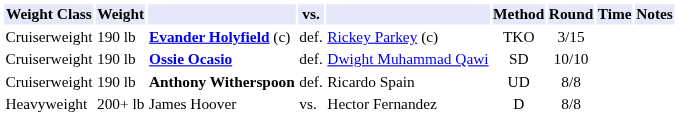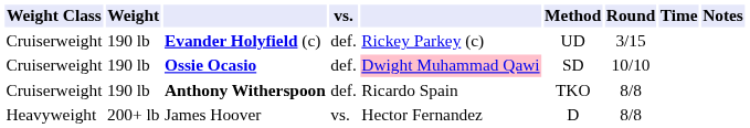 <table class="toccolours" style="font-size: 85%;">
 <tr>
 <th style="background:#e6e8fa; color:#000; text-align:center;">Weight Class</th>
 <th style="background:#e6e8fa; color:#000; text-align:center;">Weight</th>
 <th style="background:#e6e8fa; color:#000; text-align:center;"></th>
 <th style="background:#e6e8fa; color:#000; text-align:center;">vs.</th>
 <th style="background:#e6e8fa; color:#000; text-align:center;"></th>
 <th style="background:#e6e8fa; color:#000; text-align:center;">Method</th>
 <th style="background:#e6e8fa; color:#000; text-align:center;">Round</th>
 <th style="background:#e6e8fa; color:#000; text-align:center;">Time</th>
 <th style="background:#e6e8fa; color:#000; text-align:center;">Notes</th>
 </tr>
 <tr>
 <td>Cruiserweight</td>
 <td>190 lb</td>
 <td><strong><a href='#'>Evander Holyfield</a></strong> (c)</td>
 <td>def.</td>
 <td><a href='#'>Rickey Parkey</a> (c)</td>
-<td align=center>TKO</td>
+<td align=center>UD</td>
 <td align=center>3/15</td>
 <td align=center></td>
 <td></td>
 </tr>
 <tr>
 <td>Cruiserweight</td>
 <td>190 lb</td>
 <td><strong><a href='#'>Ossie Ocasio</a></strong></td>
 <td>def.</td>
-<td><a href='#'>Dwight Muhammad Qawi</a></td>
+<td style="background: pink;"><a href='#'>Dwight Muhammad Qawi</a></td>
 <td align=center>SD</td>
 <td align=center>10/10</td>
 <td align=center></td>
 </tr>
 <tr>
 <td>Cruiserweight</td>
 <td>190 lb</td>
 <td><strong>Anthony Witherspoon</strong></td>
 <td>def.</td>
 <td>Ricardo Spain</td>
-<td align=center>UD</td>
+<td align=center>TKO</td>
 <td align=center>8/8</td>
 <td align=center></td>
 </tr>
 <tr>
 <td>Heavyweight</td>
 <td>200+ lb</td>
 <td>James Hoover</td>
 <td>vs.</td>
 <td>Hector Fernandez</td>
 <td align=center>D</td>
 <td align=center>8/8</td>
 <td align=center></td>
 </tr>
 </table>
